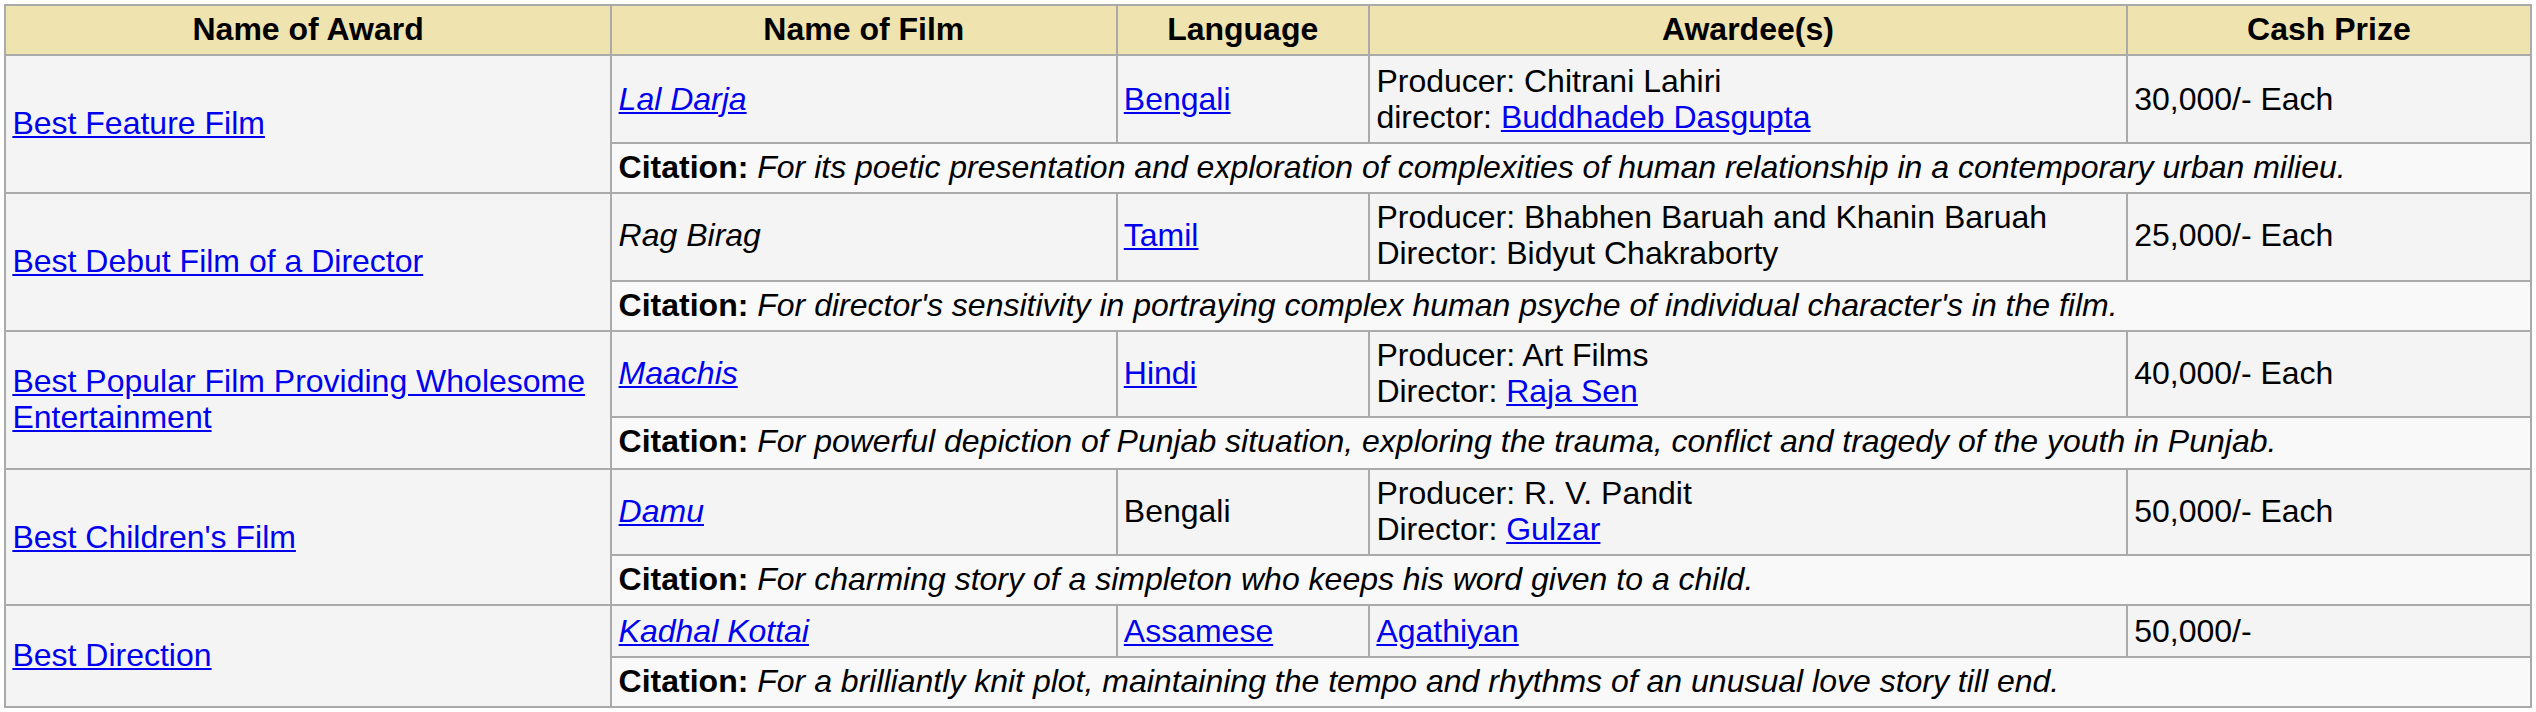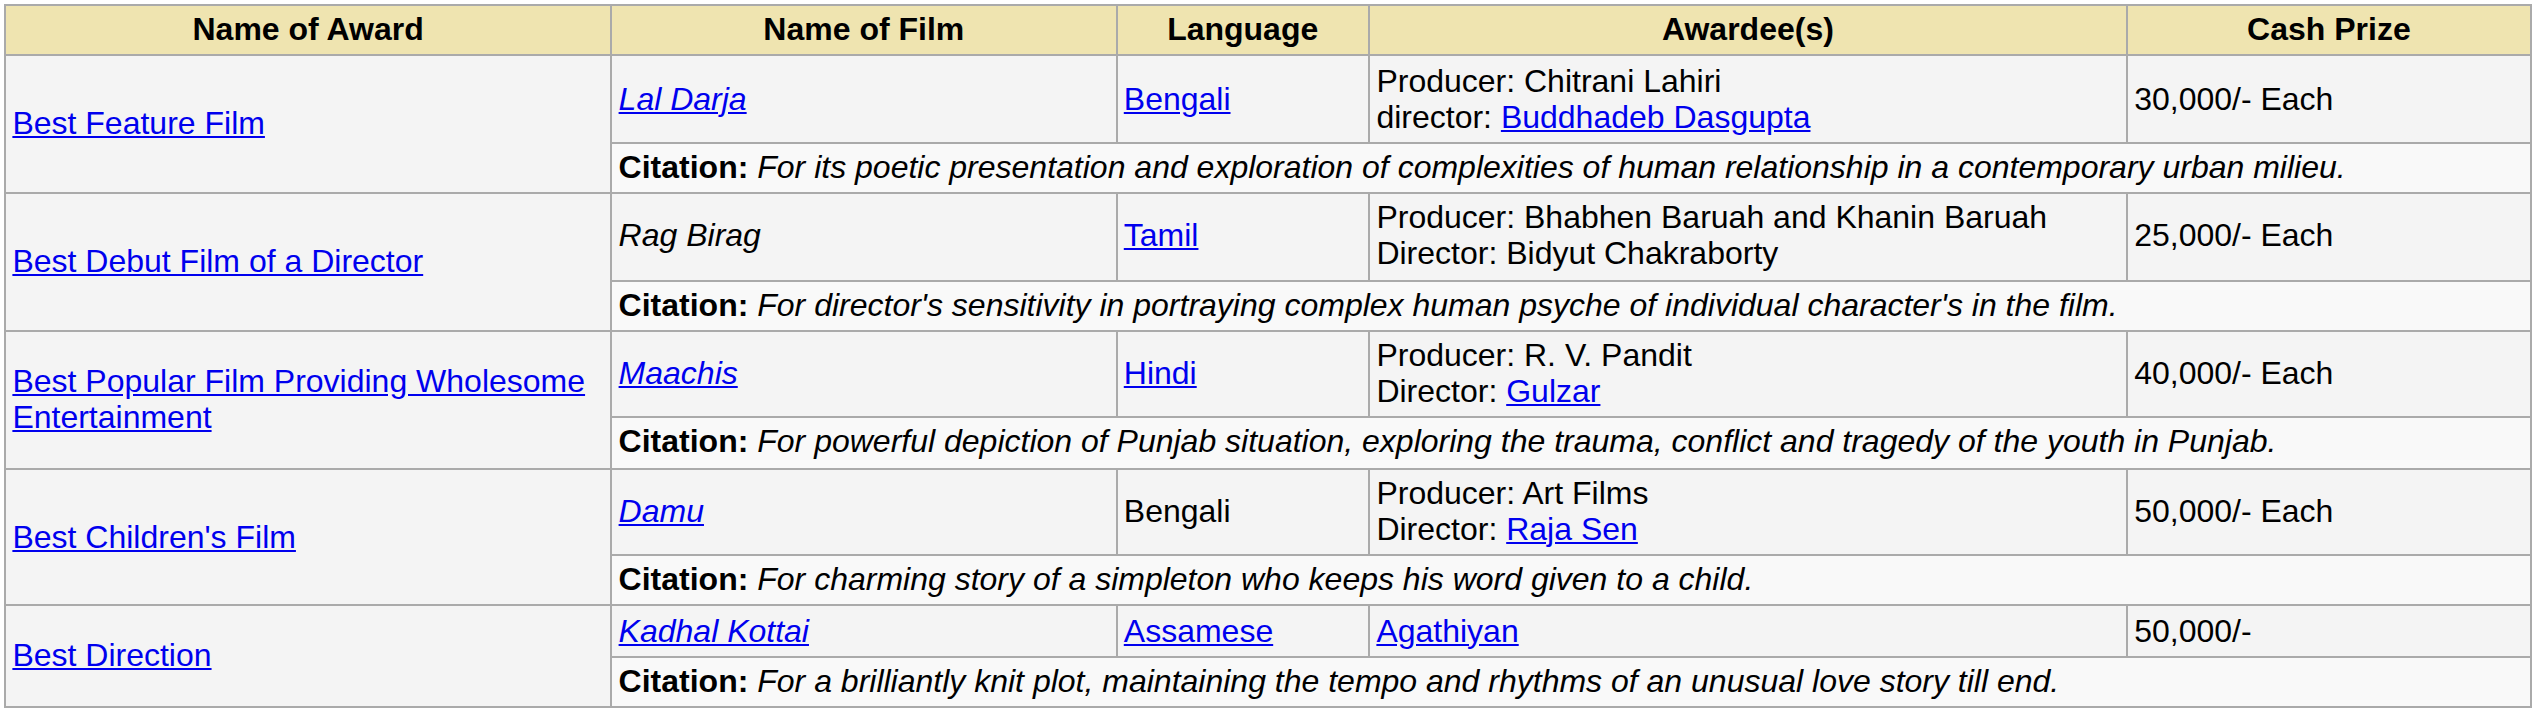 <table class="wikitable" style="width:100%;">
 <tr>
 <th style="background-color:#EFE4B0;width:24%;">Name of Award</th>
 <th style="background-color:#EFE4B0;width:20%;">Name of Film</th>
 <th style="background-color:#EFE4B0;width:10%;">Language</th>
 <th style="background-color:#EFE4B0;width:30%;">Awardee(s)</th>
 <th style="background-color:#EFE4B0;width:16%;">Cash Prize</th>
 </tr>
 <tr style="background-color:#F4F4F4">
 <td rowspan="2"><a href='#'>Best Feature Film</a></td>
 <td><em><a href='#'>Lal Darja</a></em></td>
 <td><a href='#'>Bengali</a></td>
 <td>Producer: Chitrani Lahiri<br>director: <a href='#'>Buddhadeb Dasgupta</a></td>
 <td> 30,000/- Each</td>
 </tr>
 <tr style="background-color:#F9F9F9">
 <td colspan="4"><strong>Citation:</strong> <em>For its poetic presentation and exploration of complexities of human relationship in a contemporary urban milieu.</em></td>
 </tr>
 <tr style="background-color:#F4F4F4">
 <td rowspan="2"><a href='#'>Best Debut Film of a Director</a></td>
 <td><em>Rag Birag</em></td>
 <td><a href='#'>Tamil</a></td>
 <td>Producer: Bhabhen Baruah and Khanin Baruah<br>Director: Bidyut Chakraborty</td>
 <td> 25,000/- Each</td>
 </tr>
 <tr style="background-color:#F9F9F9">
 <td colspan="4"><strong>Citation:</strong> <em>For director's sensitivity in portraying complex human psyche of individual character's in the film.</em></td>
 </tr>
 <tr style="background-color:#F4F4F4">
 <td rowspan="2"><a href='#'>Best Popular Film Providing Wholesome Entertainment</a></td>
 <td><em><a href='#'>Maachis</a></em></td>
 <td><a href='#'>Hindi</a></td>
-<td>Producer: Art Films<br>Director: <a href='#'>Raja Sen</a></td>
+<td>Producer: R. V. Pandit<br>Director: <a href='#'>Gulzar</a></td>
 <td> 40,000/- Each</td>
 </tr>
 <tr style="background-color:#F9F9F9">
 <td colspan="4"><strong>Citation:</strong> <em>For powerful depiction of Punjab situation, exploring the trauma, conflict and tragedy of the youth in Punjab.</em></td>
 </tr>
 <tr style="background-color:#F4F4F4">
 <td rowspan="2"><a href='#'>Best Children's Film</a></td>
 <td><em><a href='#'>Damu</a></em></td>
 <td>Bengali</td>
-<td>Producer: R. V. Pandit<br>Director: <a href='#'>Gulzar</a></td>
+<td>Producer: Art Films<br>Director: <a href='#'>Raja Sen</a></td>
 <td> 50,000/- Each</td>
 </tr>
 <tr style="background-color:#F9F9F9">
 <td colspan="4"><strong>Citation:</strong> <em>For charming story of a simpleton who keeps his word given to a child.</em></td>
 </tr>
 <tr style="background-color:#F4F4F4">
 <td rowspan="2"><a href='#'>Best Direction</a></td>
 <td><em><a href='#'>Kadhal Kottai</a></em></td>
 <td><a href='#'>Assamese</a></td>
 <td><a href='#'>Agathiyan</a></td>
 <td> 50,000/-</td>
 </tr>
 <tr style="background-color:#F9F9F9">
 <td colspan="4"><strong>Citation:</strong> <em>For a brilliantly knit plot, maintaining the tempo and rhythms of an unusual love story till end.</em></td>
 </tr>
 </table>
